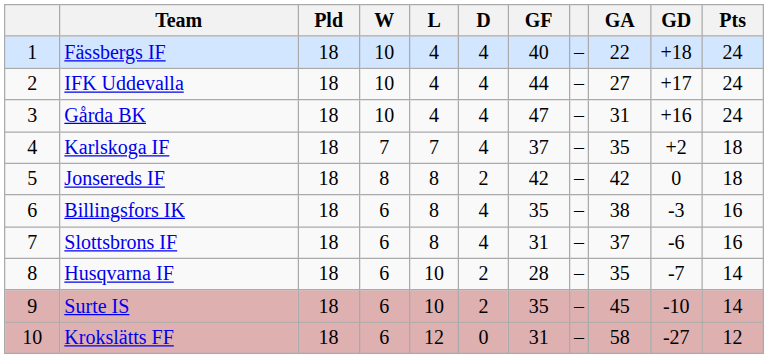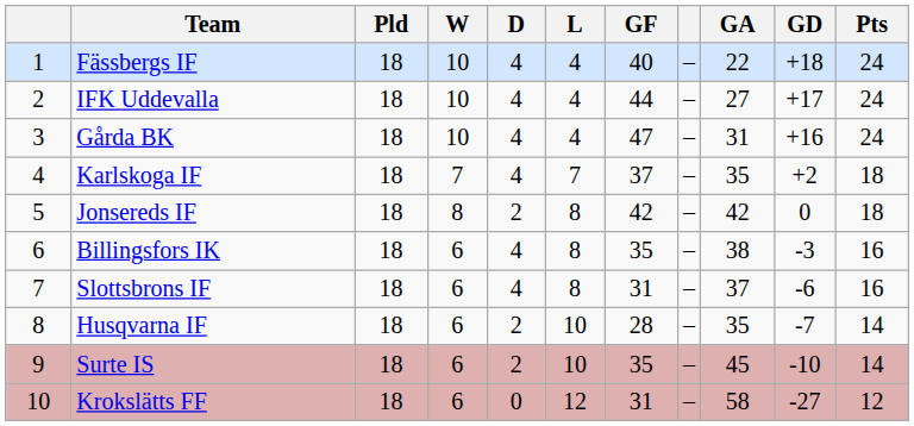 <table class="wikitable" style="text-align: center;">
 <tr>
 <th style="width: 40px;"></th>
 <th style="width: 200px;">Team</th>
 <th style="width: 45px;">Pld</th>
 <th style="width: 35px;">W</th>
+<th style="width: 35px;">D</th>
 <th style="width: 35px;">L</th>
-<th style="width: 35px;">D</th>
 <th style="width: 45px;">GF</th>
 <th></th>
 <th style="width: 45px;">GA</th>
 <th style="width: 35px;">GD</th>
 <th style="width: 45px;">Pts</th>
 </tr>
 <tr style="background: #d2e6ff">
 <td>1</td>
 <td style="text-align: left;"><a href='#'>Fässbergs IF</a></td>
 <td>18</td>
 <td>10</td>
 <td>4</td>
 <td>4</td>
 <td>40</td>
 <td>–</td>
 <td>22</td>
 <td>+18</td>
 <td>24</td>
 </tr>
 <tr>
 <td>2</td>
 <td style="text-align: left;"><a href='#'>IFK Uddevalla</a></td>
 <td>18</td>
 <td>10</td>
 <td>4</td>
 <td>4</td>
 <td>44</td>
 <td>–</td>
 <td>27</td>
 <td>+17</td>
 <td>24</td>
 </tr>
 <tr>
 <td>3</td>
 <td style="text-align: left;"><a href='#'>Gårda BK</a></td>
 <td>18</td>
 <td>10</td>
 <td>4</td>
 <td>4</td>
 <td>47</td>
 <td>–</td>
 <td>31</td>
 <td>+16</td>
 <td>24</td>
 </tr>
 <tr>
 <td>4</td>
 <td style="text-align: left;"><a href='#'>Karlskoga IF</a></td>
 <td>18</td>
 <td>7</td>
+<td>4</td>
 <td>7</td>
-<td>4</td>
 <td>37</td>
 <td>–</td>
 <td>35</td>
 <td>+2</td>
 <td>18</td>
 </tr>
 <tr>
 <td>5</td>
 <td style="text-align: left;"><a href='#'>Jonsereds IF</a></td>
 <td>18</td>
 <td>8</td>
+<td>2</td>
 <td>8</td>
-<td>2</td>
 <td>42</td>
 <td>–</td>
 <td>42</td>
 <td>0</td>
 <td>18</td>
 </tr>
 <tr>
 <td>6</td>
 <td style="text-align: left;"><a href='#'>Billingsfors IK</a></td>
 <td>18</td>
 <td>6</td>
+<td>4</td>
 <td>8</td>
-<td>4</td>
 <td>35</td>
 <td>–</td>
 <td>38</td>
 <td>-3</td>
 <td>16</td>
 </tr>
 <tr>
 <td>7</td>
 <td style="text-align: left;"><a href='#'>Slottsbrons IF</a></td>
 <td>18</td>
 <td>6</td>
+<td>4</td>
 <td>8</td>
-<td>4</td>
 <td>31</td>
 <td>–</td>
 <td>37</td>
 <td>-6</td>
 <td>16</td>
 </tr>
 <tr>
 <td>8</td>
 <td style="text-align: left;"><a href='#'>Husqvarna IF</a></td>
 <td>18</td>
 <td>6</td>
+<td>2</td>
 <td>10</td>
-<td>2</td>
 <td>28</td>
 <td>–</td>
 <td>35</td>
 <td>-7</td>
 <td>14</td>
 </tr>
 <tr style="background: #deb0b0">
 <td>9</td>
 <td style="text-align: left;"><a href='#'>Surte IS</a></td>
 <td>18</td>
 <td>6</td>
+<td>2</td>
 <td>10</td>
-<td>2</td>
 <td>35</td>
 <td>–</td>
 <td>45</td>
 <td>-10</td>
 <td>14</td>
 </tr>
 <tr style="background: #deb0b0">
 <td>10</td>
 <td style="text-align: left;"><a href='#'>Krokslätts FF</a></td>
 <td>18</td>
 <td>6</td>
+<td>0</td>
 <td>12</td>
-<td>0</td>
 <td>31</td>
 <td>–</td>
 <td>58</td>
 <td>-27</td>
 <td>12</td>
 </tr>
 </table>
